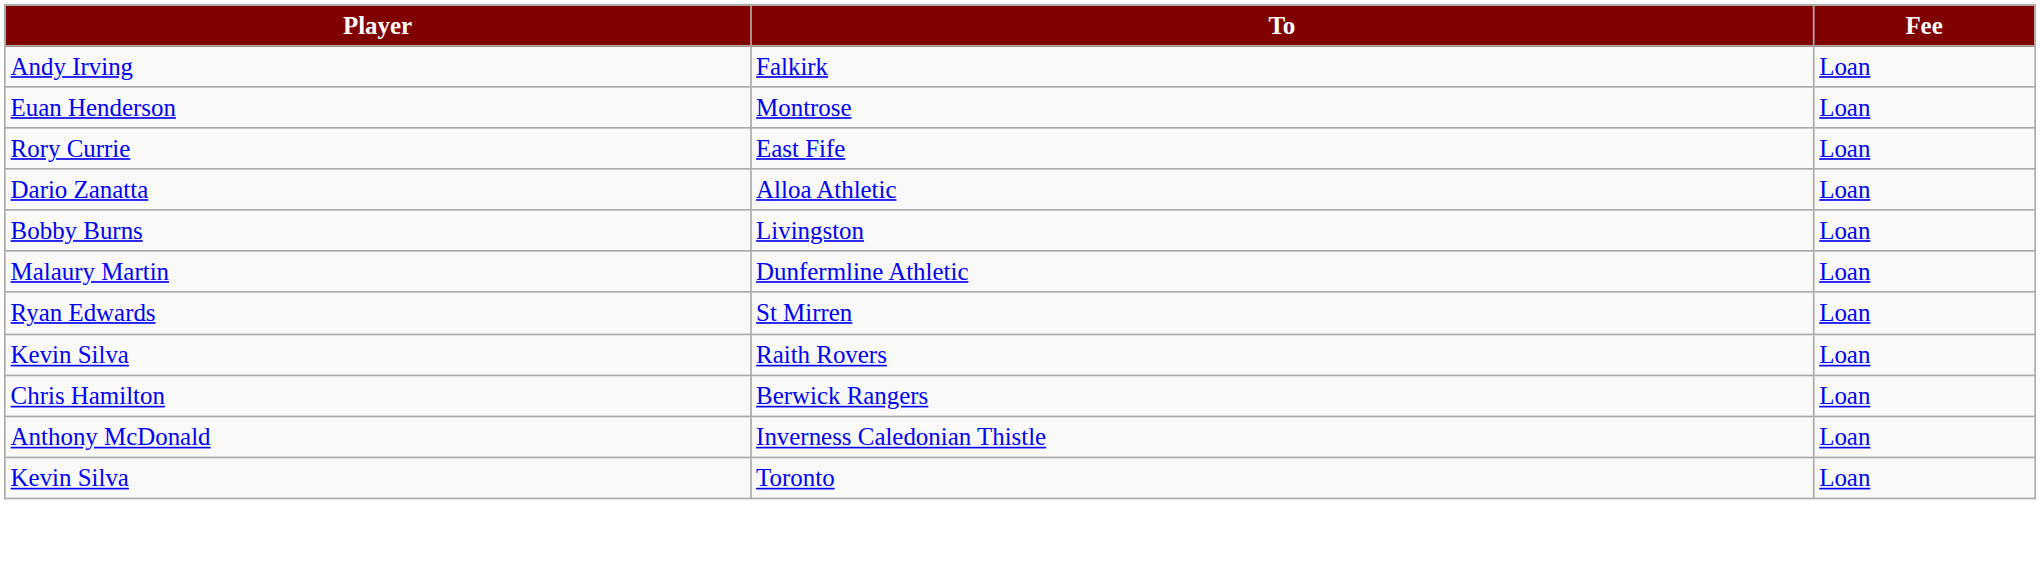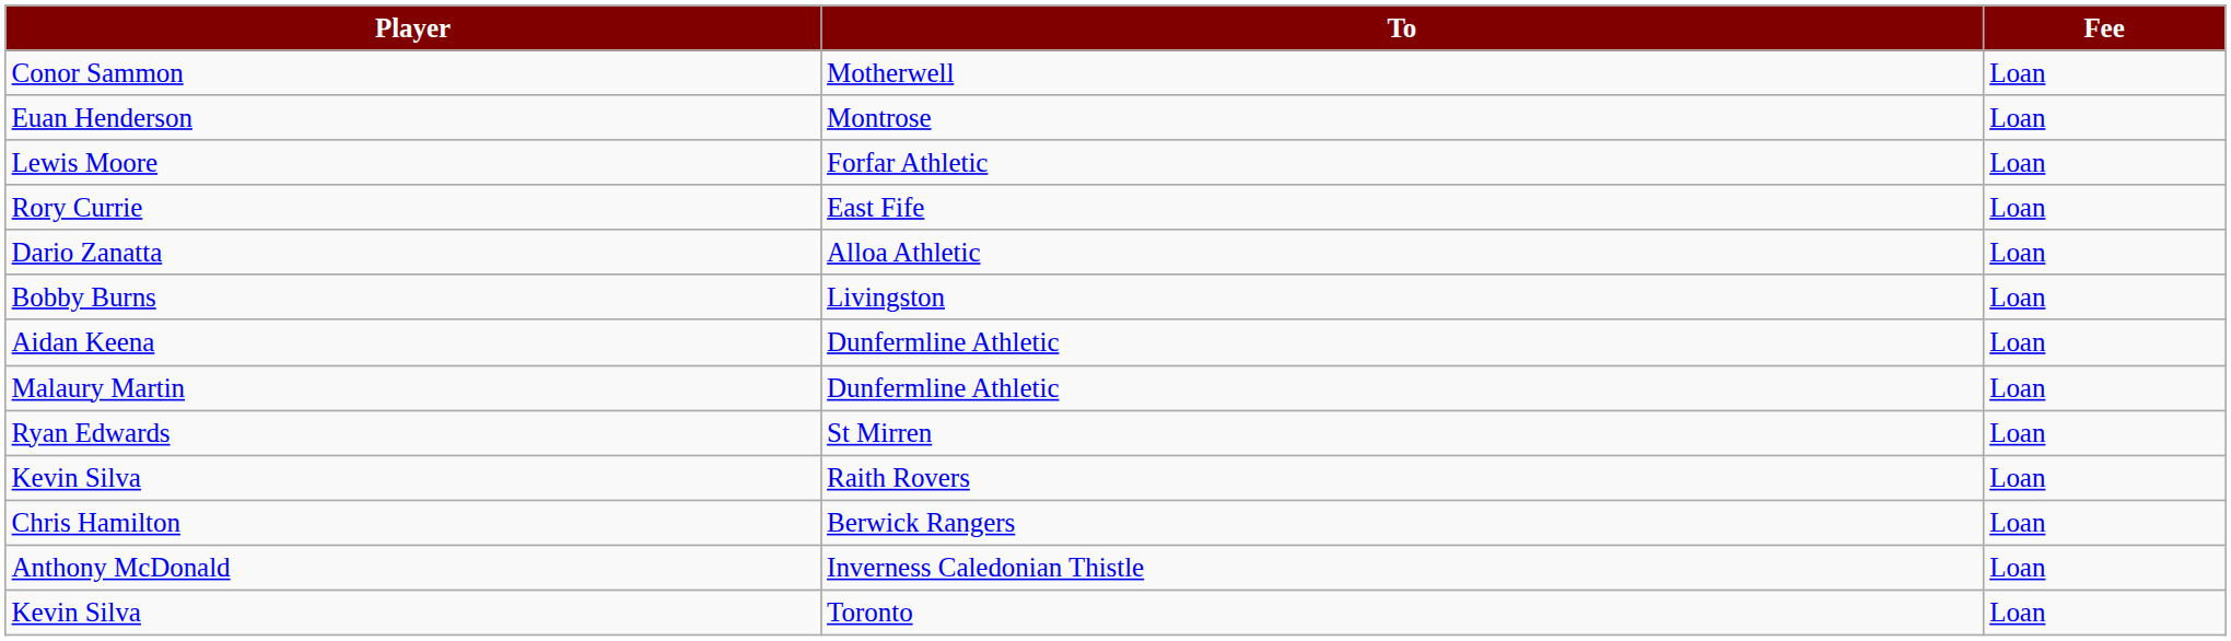 <table class="wikitable" style="text-align:left; font-size:95%;width:98%;">
 <tr>
 <th style="background:maroon; color:white;">Player</th>
 <th style="background:maroon; color:white;">To</th>
 <th style="background:maroon; color:white;">Fee</th>
 </tr>
 <tr>
-<td> <a href='#'>Andy Irving</a></td>
-<td> <a href='#'>Falkirk</a></td>
+<td> <a href='#'>Conor Sammon</a></td>
+<td> <a href='#'>Motherwell</a></td>
 <td><a href='#'>Loan</a></td>
 </tr>
 <tr>
 <td> <a href='#'>Euan Henderson</a></td>
 <td> <a href='#'>Montrose</a></td>
+<td><a href='#'>Loan</a></td>
+</tr>
+<tr>
+<td> <a href='#'>Lewis Moore</a></td>
+<td> <a href='#'>Forfar Athletic</a></td>
 <td><a href='#'>Loan</a></td>
 </tr>
 <tr>
 <td> <a href='#'>Rory Currie</a></td>
 <td> <a href='#'>East Fife</a></td>
 <td><a href='#'>Loan</a></td>
 </tr>
 <tr>
 <td> <a href='#'>Dario Zanatta</a></td>
 <td> <a href='#'>Alloa Athletic</a></td>
 <td><a href='#'>Loan</a></td>
 </tr>
 <tr>
 <td> <a href='#'>Bobby Burns</a></td>
 <td> <a href='#'>Livingston</a></td>
+<td><a href='#'>Loan</a></td>
+</tr>
+<tr>
+<td> <a href='#'>Aidan Keena</a></td>
+<td> <a href='#'>Dunfermline Athletic</a></td>
 <td><a href='#'>Loan</a></td>
 </tr>
 <tr>
 <td> <a href='#'>Malaury Martin</a></td>
 <td> <a href='#'>Dunfermline Athletic</a></td>
 <td><a href='#'>Loan</a></td>
 </tr>
 <tr>
 <td> <a href='#'>Ryan Edwards</a></td>
 <td> <a href='#'>St Mirren</a></td>
 <td><a href='#'>Loan</a></td>
 </tr>
 <tr>
 <td> <a href='#'>Kevin Silva</a></td>
 <td> <a href='#'>Raith Rovers</a></td>
 <td><a href='#'>Loan</a></td>
 </tr>
 <tr>
 <td> <a href='#'>Chris Hamilton</a></td>
 <td> <a href='#'>Berwick Rangers</a></td>
 <td><a href='#'>Loan</a></td>
 </tr>
 <tr>
 <td> <a href='#'>Anthony McDonald</a></td>
 <td> <a href='#'>Inverness Caledonian Thistle</a></td>
 <td><a href='#'>Loan</a></td>
 </tr>
 <tr>
 <td> <a href='#'>Kevin Silva</a></td>
 <td> <a href='#'>Toronto</a></td>
 <td><a href='#'>Loan</a></td>
 </tr>
 </table>
